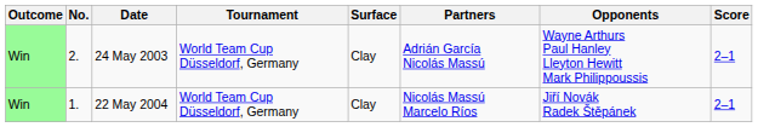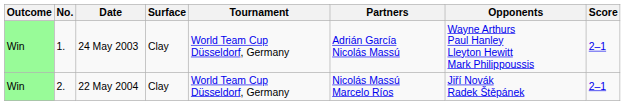 <table class="sortable wikitable">
 <tr>
 <th>Outcome</th>
 <th>No.</th>
 <th width=100>Date</th>
+<th>Surface</th>
 <th width=210>Tournament</th>
-<th>Surface</th>
 <th width=170>Partners</th>
 <th width=210>Opponents</th>
 <th>Score</th>
 </tr>
 <tr>
 <td style="background:#98fb98;">Win</td>
-<td>2.</td>
+<td>1.</td>
 <td>24 May 2003</td>
+<td>Clay</td>
 <td><a href='#'>World Team Cup</a><br><a href='#'>Düsseldorf</a>, Germany</td>
-<td>Clay</td>
 <td> <a href='#'>Adrián García</a><br> <a href='#'>Nicolás Massú</a></td>
 <td> <a href='#'>Wayne Arthurs</a><br> <a href='#'>Paul Hanley</a><br> <a href='#'>Lleyton Hewitt</a><br> <a href='#'>Mark Philippoussis</a></td>
 <td><a href='#'>2–1</a></td>
 </tr>
 <tr>
 <td style="background:#98fb98;">Win</td>
-<td>1.</td>
+<td>2.</td>
 <td>22 May 2004</td>
+<td>Clay</td>
 <td><a href='#'>World Team Cup</a><br><a href='#'>Düsseldorf</a>, Germany</td>
-<td>Clay</td>
 <td> <a href='#'>Nicolás Massú</a><br> <a href='#'>Marcelo Ríos</a></td>
 <td> <a href='#'>Jiří Novák</a><br> <a href='#'>Radek Štěpánek</a></td>
 <td><a href='#'>2–1</a></td>
 </tr>
 </table>
